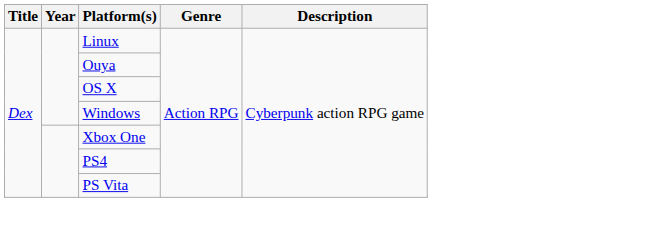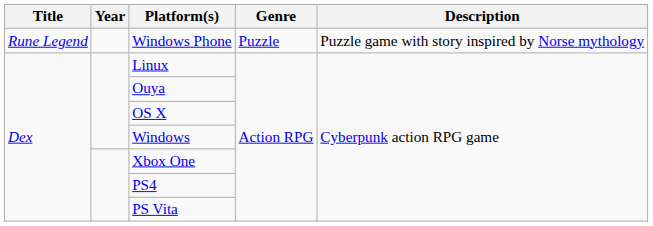 <table class="wikitable sortable">
 <tr>
 <th scope="col">Title</th>
 <th>Year</th>
 <th>Platform(s)</th>
 <th>Genre</th>
 <th>Description</th>
+</tr>
+<tr>
+<td><em><a href='#'>Rune Legend</a></em></td>
+<td></td>
+<td><a href='#'>Windows Phone</a></td>
+<td><a href='#'>Puzzle</a></td>
+<td>Puzzle game with story inspired by <a href='#'>Norse mythology</a></td>
 </tr>
 <tr>
 <td rowspan="7"><em><a href='#'>Dex</a></em></td>
 <td rowspan="4"></td>
 <td><a href='#'>Linux</a></td>
 <td rowspan="7"><a href='#'>Action RPG</a></td>
 <td rowspan="7"><a href='#'>Cyberpunk</a> action RPG game</td>
 </tr>
 <tr>
 <td><a href='#'>Ouya</a></td>
 </tr>
 <tr>
 <td><a href='#'>OS X</a></td>
 </tr>
 <tr>
 <td><a href='#'>Windows</a></td>
 </tr>
 <tr>
 <td rowspan="3"></td>
 <td><a href='#'>Xbox One</a></td>
 </tr>
 <tr>
 <td><a href='#'>PS4</a></td>
 </tr>
 <tr>
 <td><a href='#'>PS Vita</a></td>
 </tr>
 </table>
